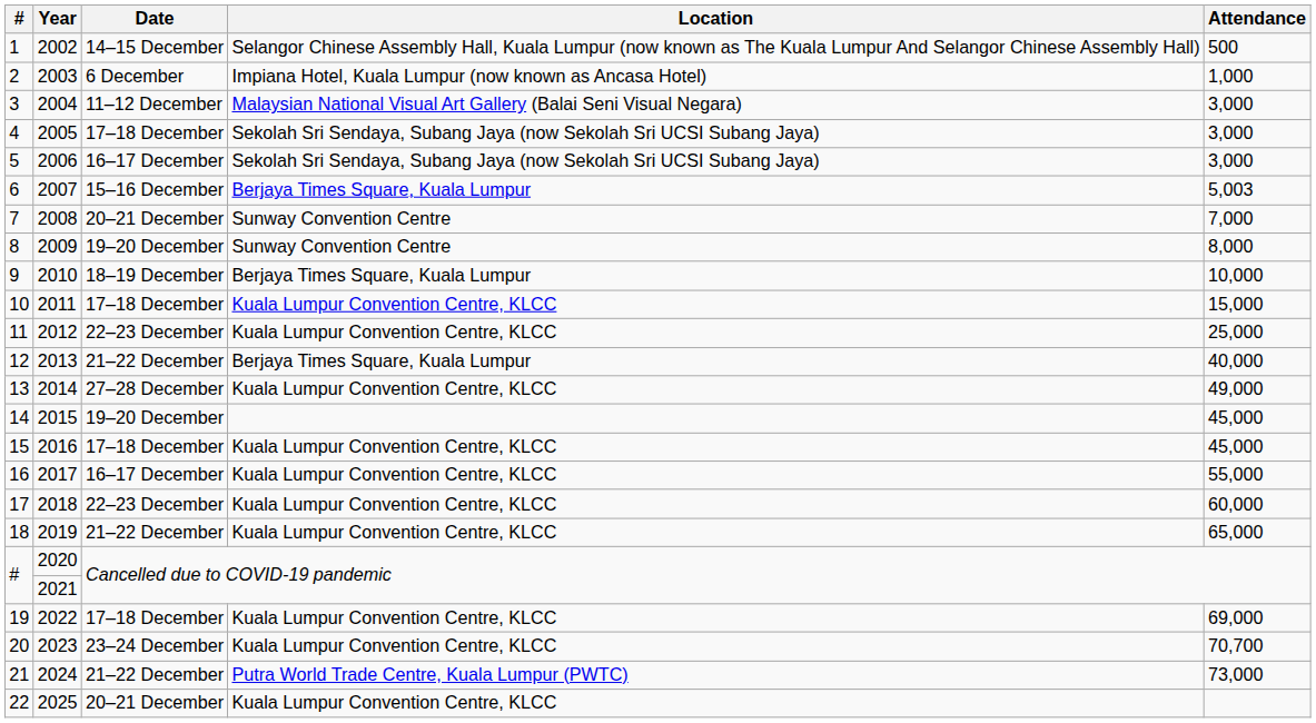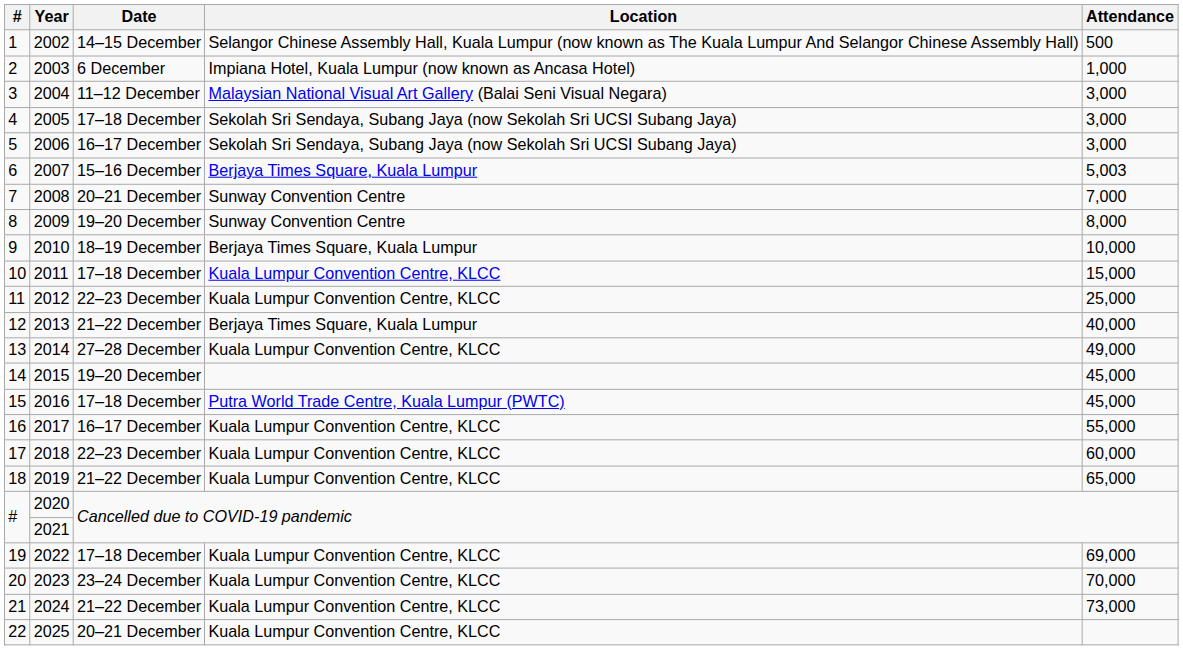 <table class="wikitable">
 <tr>
 <th>#</th>
 <th>Year</th>
 <th>Date</th>
 <th>Location</th>
 <th>Attendance</th>
 </tr>
 <tr>
 <td>1</td>
 <td>2002</td>
 <td>14–15 December</td>
 <td>Selangor Chinese Assembly Hall, Kuala Lumpur (now known as The Kuala Lumpur And Selangor Chinese Assembly Hall)</td>
 <td>500</td>
 </tr>
 <tr>
 <td>2</td>
 <td>2003</td>
 <td>6 December</td>
 <td>Impiana Hotel, Kuala Lumpur (now known as Ancasa Hotel)</td>
 <td>1,000</td>
 </tr>
 <tr>
 <td>3</td>
 <td>2004</td>
 <td>11–12 December</td>
 <td><a href='#'>Malaysian National Visual Art Gallery</a> (Balai Seni Visual Negara)</td>
 <td>3,000</td>
 </tr>
 <tr>
 <td>4</td>
 <td>2005</td>
 <td>17–18 December</td>
 <td>Sekolah Sri Sendaya, Subang Jaya (now Sekolah Sri UCSI Subang Jaya)</td>
 <td>3,000</td>
 </tr>
 <tr>
 <td>5</td>
 <td>2006</td>
 <td>16–17 December</td>
 <td>Sekolah Sri Sendaya, Subang Jaya (now Sekolah Sri UCSI Subang Jaya)</td>
 <td>3,000</td>
 </tr>
 <tr>
 <td>6</td>
 <td>2007</td>
 <td>15–16 December</td>
 <td><a href='#'>Berjaya Times Square, Kuala Lumpur</a></td>
 <td>5,003</td>
 </tr>
 <tr>
 <td>7</td>
 <td>2008</td>
 <td>20–21 December</td>
 <td>Sunway Convention Centre</td>
 <td>7,000</td>
 </tr>
 <tr>
 <td>8</td>
 <td>2009</td>
 <td>19–20 December</td>
 <td>Sunway Convention Centre</td>
 <td>8,000</td>
 </tr>
 <tr>
 <td>9</td>
 <td>2010</td>
 <td>18–19 December</td>
 <td>Berjaya Times Square, Kuala Lumpur</td>
 <td>10,000</td>
 </tr>
 <tr>
 <td>10</td>
 <td>2011</td>
 <td>17–18 December</td>
 <td><a href='#'>Kuala Lumpur Convention Centre, KLCC</a></td>
 <td>15,000</td>
 </tr>
 <tr>
 <td>11</td>
 <td>2012</td>
 <td>22–23 December</td>
 <td>Kuala Lumpur Convention Centre, KLCC</td>
 <td>25,000</td>
 </tr>
 <tr>
 <td>12</td>
 <td>2013</td>
 <td>21–22 December</td>
 <td>Berjaya Times Square, Kuala Lumpur</td>
 <td>40,000</td>
 </tr>
 <tr>
 <td>13</td>
 <td>2014</td>
 <td>27–28 December</td>
 <td>Kuala Lumpur Convention Centre, KLCC</td>
 <td>49,000</td>
 </tr>
 <tr>
 <td>14</td>
 <td>2015</td>
 <td>19–20 December</td>
 <td></td>
 <td>45,000</td>
 </tr>
 <tr>
 <td>15</td>
 <td>2016</td>
 <td>17–18 December</td>
-<td>Kuala Lumpur Convention Centre, KLCC</td>
+<td><a href='#'>Putra World Trade Centre, Kuala Lumpur (PWTC)</a></td>
 <td>45,000</td>
 </tr>
 <tr>
 <td>16</td>
 <td>2017</td>
 <td>16–17 December</td>
 <td>Kuala Lumpur Convention Centre, KLCC</td>
 <td>55,000</td>
 </tr>
 <tr>
 <td>17</td>
 <td>2018</td>
 <td>22–23 December</td>
 <td>Kuala Lumpur Convention Centre, KLCC</td>
 <td>60,000</td>
 </tr>
 <tr>
 <td>18</td>
 <td>2019</td>
 <td>21–22 December</td>
 <td>Kuala Lumpur Convention Centre, KLCC</td>
 <td>65,000</td>
 </tr>
 <tr>
 <td rowspan=2>#</td>
 <td>2020</td>
 <td colspan=3 rowspan=2><em>Cancelled due to COVID-19 pandemic</em></td>
 </tr>
 <tr>
 <td>2021</td>
 </tr>
 <tr>
 <td>19</td>
 <td>2022</td>
 <td>17–18 December</td>
 <td>Kuala Lumpur Convention Centre, KLCC</td>
 <td>69,000</td>
 </tr>
 <tr>
 <td>20</td>
 <td>2023</td>
 <td>23–24 December</td>
 <td>Kuala Lumpur Convention Centre, KLCC</td>
-<td>70,700</td>
+<td>70,000</td>
 </tr>
 <tr>
 <td>21</td>
 <td>2024</td>
 <td>21–22 December</td>
-<td><a href='#'>Putra World Trade Centre, Kuala Lumpur (PWTC)</a></td>
+<td>Kuala Lumpur Convention Centre, KLCC</td>
 <td>73,000</td>
 </tr>
 <tr>
 <td>22</td>
 <td>2025</td>
 <td>20–21 December</td>
 <td>Kuala Lumpur Convention Centre, KLCC</td>
 <td></td>
 </tr>
 </table>
